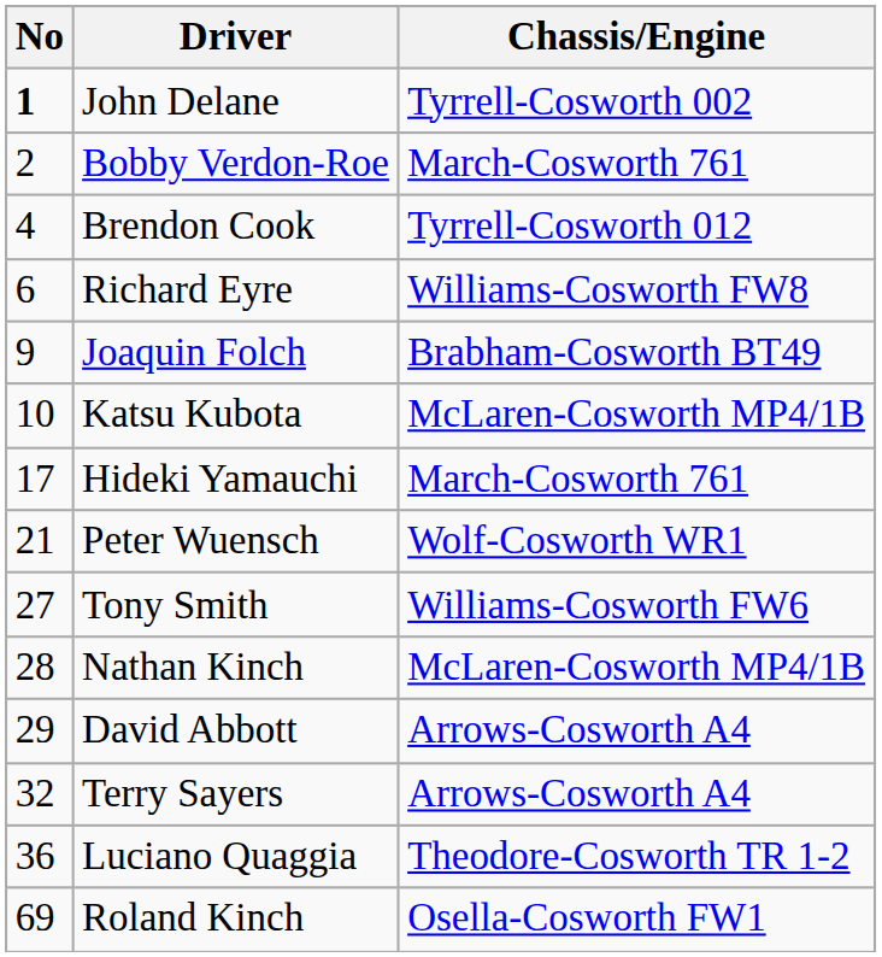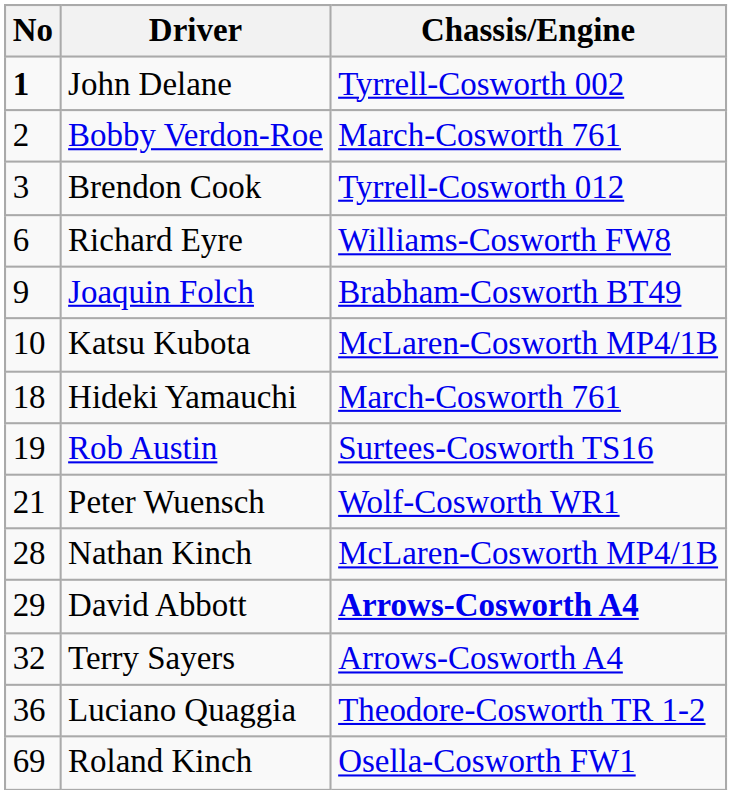 <table class="wikitable" style="font-size: 100%;">
 <tr>
 <th>No</th>
 <th>Driver</th>
 <th>Chassis/Engine</th>
 </tr>
 <tr>
 <td><strong>1</strong></td>
 <td> John Delane</td>
 <td><a href='#'>Tyrrell-Cosworth 002</a></td>
 </tr>
 <tr>
 <td>2</td>
 <td> <a href='#'>Bobby Verdon-Roe</a></td>
 <td><a href='#'>March-Cosworth 761</a></td>
 </tr>
 <tr>
-<td>4</td>
+<td>3</td>
 <td> Brendon Cook</td>
 <td><a href='#'>Tyrrell-Cosworth 012</a></td>
 </tr>
 <tr>
 <td>6</td>
 <td> Richard Eyre</td>
 <td><a href='#'>Williams-Cosworth FW8</a></td>
 </tr>
 <tr>
 <td>9</td>
 <td> <a href='#'>Joaquin Folch</a></td>
 <td><a href='#'>Brabham-Cosworth BT49</a></td>
 </tr>
 <tr>
 <td>10</td>
 <td> Katsu Kubota</td>
 <td><a href='#'>McLaren-Cosworth MP4/1B</a></td>
 </tr>
 <tr>
-<td>17</td>
+<td>18</td>
 <td> Hideki Yamauchi</td>
 <td><a href='#'>March-Cosworth 761</a></td>
+</tr>
+<tr>
+<td>19</td>
+<td> <a href='#'>Rob Austin</a></td>
+<td><a href='#'>Surtees-Cosworth TS16</a></td>
 </tr>
 <tr>
 <td>21</td>
 <td> Peter Wuensch</td>
 <td><a href='#'>Wolf-Cosworth WR1</a></td>
-</tr>
-<tr>
-<td>27</td>
-<td> Tony Smith</td>
-<td><a href='#'>Williams-Cosworth FW6</a></td>
 </tr>
 <tr>
 <td>28</td>
 <td> Nathan Kinch</td>
 <td><a href='#'>McLaren-Cosworth MP4/1B</a></td>
 </tr>
 <tr>
 <td>29</td>
 <td> David Abbott</td>
-<td><a href='#'>Arrows-Cosworth A4</a></td>
+<td><strong><a href='#'>Arrows-Cosworth A4</a></strong></td>
 </tr>
 <tr>
 <td>32</td>
 <td> Terry Sayers</td>
 <td><a href='#'>Arrows-Cosworth A4</a></td>
 </tr>
 <tr>
 <td>36</td>
 <td> Luciano Quaggia</td>
 <td><a href='#'>Theodore-Cosworth TR 1-2</a></td>
 </tr>
 <tr>
 <td>69</td>
 <td> Roland Kinch</td>
 <td><a href='#'>Osella-Cosworth FW1</a></td>
 </tr>
 </table>
